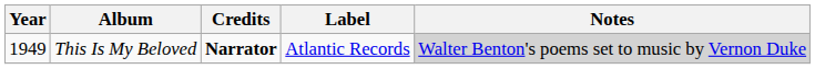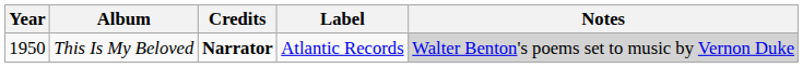 <table class="wikitable">
 <tr>
 <th>Year</th>
 <th>Album</th>
 <th>Credits</th>
 <th>Label</th>
 <th>Notes</th>
 </tr>
 <tr>
-<td>1949</td>
+<td>1950</td>
 <td><em>This Is My Beloved</em></td>
 <td><strong>Narrator</strong></td>
 <td><a href='#'>Atlantic Records</a></td>
 <td style="background: lightgrey;"><a href='#'>Walter Benton</a>'s poems set to music by <a href='#'>Vernon Duke</a></td>
 </tr>
 <tr>
 </tr>
 </table>
